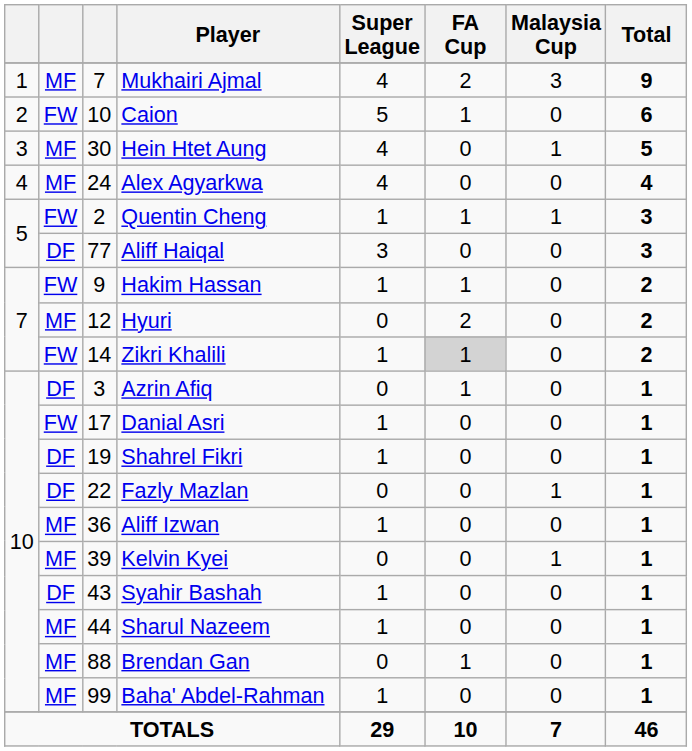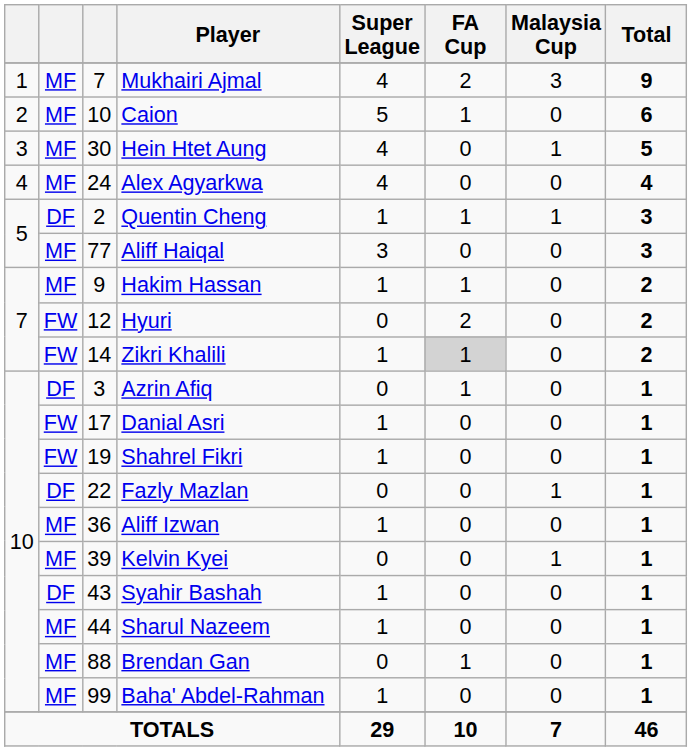 <table class="wikitable sortable" style="font-size: 95%; text-align: center;">
 <tr>
 <th width=10></th>
 <th width=10></th>
 <th width=10></th>
 <th width=150>Player</th>
 <th width=50>Super League</th>
 <th width=50>FA Cup</th>
 <th width=50>Malaysia Cup</th>
 <th width=50>Total</th>
 </tr>
 <tr>
 </tr>
 <tr>
 <td>1</td>
 <td><a href='#'>MF</a></td>
 <td>7</td>
 <td align=left> <a href='#'>Mukhairi Ajmal</a></td>
 <td>4</td>
 <td>2</td>
 <td>3</td>
 <td><strong>9</strong></td>
 </tr>
 <tr>
 <td>2</td>
-<td><a href='#'>FW</a></td>
+<td><a href='#'>MF</a></td>
 <td>10</td>
 <td align=left> <a href='#'>Caion</a></td>
 <td>5</td>
 <td>1</td>
 <td>0</td>
 <td><strong>6</strong></td>
 </tr>
 <tr>
 <td>3</td>
 <td><a href='#'>MF</a></td>
 <td>30</td>
 <td align=left> <a href='#'>Hein Htet Aung</a></td>
 <td>4</td>
 <td>0</td>
 <td>1</td>
 <td><strong>5</strong></td>
 </tr>
 <tr>
 <td>4</td>
 <td><a href='#'>MF</a></td>
 <td>24</td>
 <td align=left> <a href='#'>Alex Agyarkwa</a></td>
 <td>4</td>
 <td>0</td>
 <td>0</td>
 <td><strong>4</strong></td>
 </tr>
 <tr>
 <td rowspan="2">5</td>
-<td><a href='#'>FW</a></td>
+<td><a href='#'>DF</a></td>
 <td>2</td>
 <td align=left> <a href='#'>Quentin Cheng</a></td>
 <td>1</td>
 <td>1</td>
 <td>1</td>
 <td><strong>3</strong></td>
 </tr>
 <tr>
-<td><a href='#'>DF</a></td>
+<td><a href='#'>MF</a></td>
 <td>77</td>
 <td align=left> <a href='#'>Aliff Haiqal</a></td>
 <td>3</td>
 <td>0</td>
 <td>0</td>
 <td><strong>3</strong></td>
 </tr>
 <tr>
 <td rowspan="3">7</td>
-<td><a href='#'>FW</a></td>
+<td><a href='#'>MF</a></td>
 <td>9</td>
 <td align=left> <a href='#'>Hakim Hassan</a></td>
 <td>1</td>
 <td>1</td>
 <td>0</td>
 <td><strong>2</strong></td>
 </tr>
 <tr>
-<td><a href='#'>MF</a></td>
+<td><a href='#'>FW</a></td>
 <td>12</td>
 <td align=left> <a href='#'>Hyuri</a></td>
 <td>0</td>
 <td>2</td>
 <td>0</td>
 <td><strong>2</strong></td>
 </tr>
 <tr>
 <td><a href='#'>FW</a></td>
 <td>14</td>
 <td align=left> <a href='#'>Zikri Khalili</a></td>
 <td>1</td>
 <td style="background: lightgrey;">1</td>
 <td>0</td>
 <td><strong>2</strong></td>
 </tr>
 <tr>
 <td rowspan="10">10</td>
 <td><a href='#'>DF</a></td>
 <td>3</td>
 <td align=left> <a href='#'>Azrin Afiq</a></td>
 <td>0</td>
 <td>1</td>
 <td>0</td>
 <td><strong>1</strong></td>
 </tr>
 <tr>
 <td><a href='#'>FW</a></td>
 <td>17</td>
 <td align=left> <a href='#'>Danial Asri</a></td>
 <td>1</td>
 <td>0</td>
 <td>0</td>
 <td><strong>1</strong></td>
 </tr>
 <tr>
-<td><a href='#'>DF</a></td>
+<td><a href='#'>FW</a></td>
 <td>19</td>
 <td align=left> <a href='#'>Shahrel Fikri</a></td>
 <td>1</td>
 <td>0</td>
 <td>0</td>
 <td><strong>1</strong></td>
 </tr>
 <tr>
 <td><a href='#'>DF</a></td>
 <td>22</td>
 <td align=left> <a href='#'>Fazly Mazlan</a></td>
 <td>0</td>
 <td>0</td>
 <td>1</td>
 <td><strong>1</strong></td>
 </tr>
 <tr>
 <td><a href='#'>MF</a></td>
 <td>36</td>
 <td align=left> <a href='#'>Aliff Izwan</a></td>
 <td>1</td>
 <td>0</td>
 <td>0</td>
 <td><strong>1</strong></td>
 </tr>
 <tr>
 <td><a href='#'>MF</a></td>
 <td>39</td>
 <td align=left> <a href='#'>Kelvin Kyei</a></td>
 <td>0</td>
 <td>0</td>
 <td>1</td>
 <td><strong>1</strong></td>
 </tr>
 <tr>
 <td><a href='#'>DF</a></td>
 <td>43</td>
 <td align=left> <a href='#'>Syahir Bashah</a></td>
 <td>1</td>
 <td>0</td>
 <td>0</td>
 <td><strong>1</strong></td>
 </tr>
 <tr>
 <td><a href='#'>MF</a></td>
 <td>44</td>
 <td align=left> <a href='#'>Sharul Nazeem</a></td>
 <td>1</td>
 <td>0</td>
 <td>0</td>
 <td><strong>1</strong></td>
 </tr>
 <tr>
 <td><a href='#'>MF</a></td>
 <td>88</td>
 <td align=left> <a href='#'>Brendan Gan</a></td>
 <td>0</td>
 <td>1</td>
 <td>0</td>
 <td><strong>1</strong></td>
 </tr>
 <tr>
 <td><a href='#'>MF</a></td>
 <td>99</td>
 <td align=left> <a href='#'>Baha' Abdel-Rahman</a></td>
 <td>1</td>
 <td>0</td>
 <td>0</td>
 <td><strong>1</strong></td>
 </tr>
 <tr>
 </tr>
 <tr class="sortbottom">
 <td colspan=4><strong>TOTALS</strong></td>
 <td><strong>29</strong></td>
 <td><strong>10</strong></td>
 <td><strong>7</strong></td>
 <td><strong>46</strong></td>
 </tr>
 </table>
